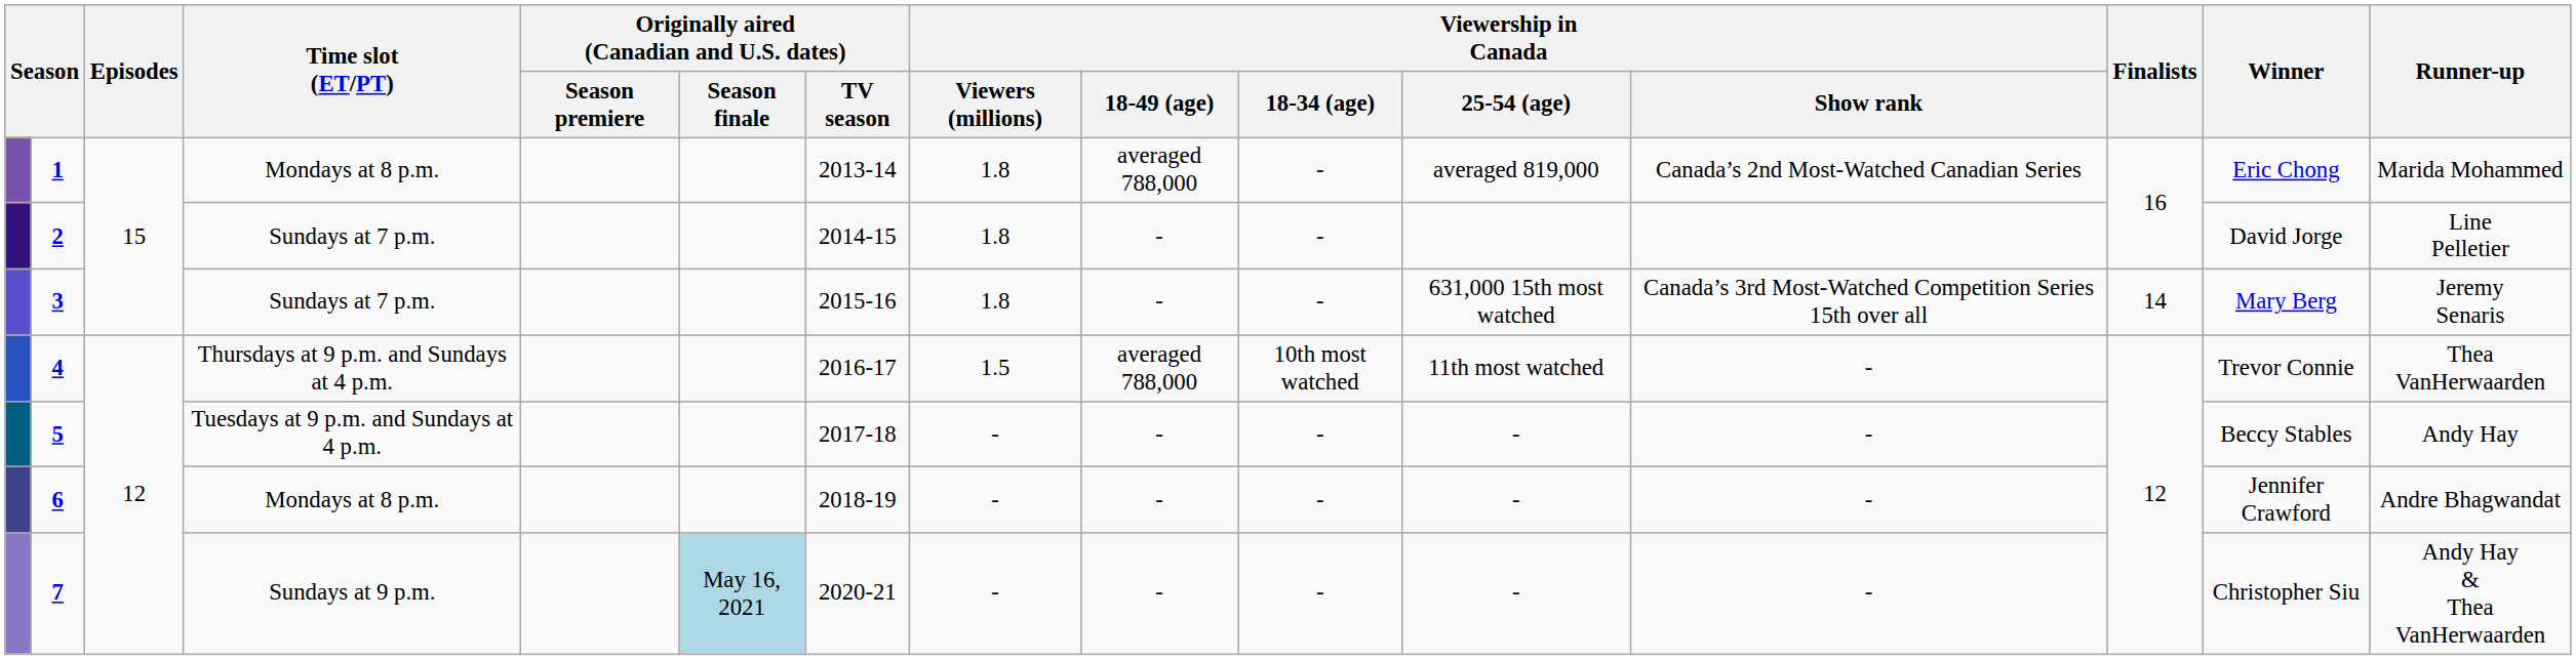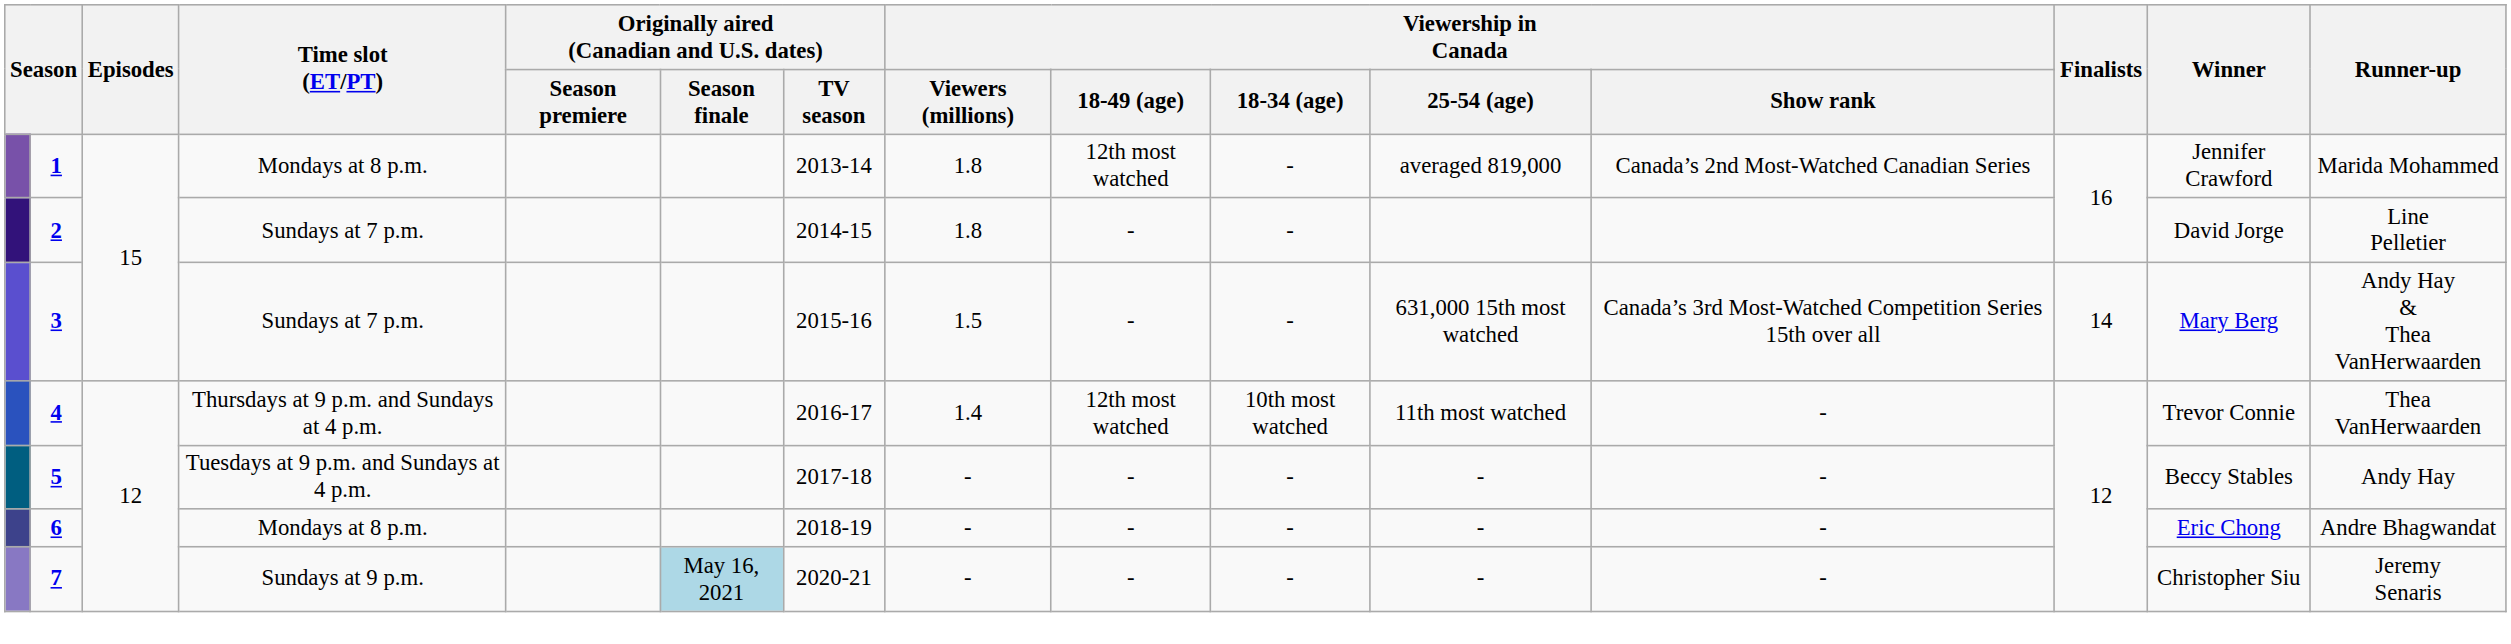 <table class="wikitable plainrowheaders" style="text-align:center; font-size:90%; width:100%">
 <tr>
 <th colspan="2" rowspan="3">Season</th>
 <th rowspan="3">Episodes</th>
 <th rowspan="3">Time slot<br>(<a href='#'>ET</a>/<a href='#'>PT</a>)</th>
 <th colspan="3" rowspan="2">Originally aired<br>(Canadian and U.S. dates)</th>
 <th colspan="5">Viewership in<br>Canada</th>
 <th rowspan="3">Finalists</th>
 <th rowspan="3">Winner</th>
 <th rowspan="3">Runner-up</th>
 </tr>
 <tr>
 <th rowspan="2">Viewers (millions)</th>
 <th rowspan="2">18-49 (age)</th>
 <th rowspan="2">18-34 (age)</th>
 <th rowspan="2">25-54 (age)</th>
 <th rowspan="2">Show rank</th>
 </tr>
 <tr>
 <th>Season premiere</th>
 <th>Season finale</th>
 <th>TV season</th>
 </tr>
 <tr>
 <td scope="row" style="background:#7851A9; color:#100;"></td>
 <td><strong><a href='#'>1</a></strong></td>
 <td rowspan="3">15</td>
 <td>Mondays at 8 p.m.</td>
 <td></td>
 <td></td>
 <td>2013-14</td>
 <td>1.8</td>
-<td>averaged 788,000</td>
+<td>12th most watched</td>
 <td>-</td>
 <td>averaged 819,000</td>
 <td>Canada’s 2nd Most-Watched Canadian Series</td>
 <td rowspan="2">16</td>
-<td><a href='#'>Eric Chong</a></td>
+<td>Jennifer Crawford</td>
 <td>Marida Mohammed</td>
 </tr>
 <tr>
 <td scope="row" style="background:#32127A; color:#100;"></td>
 <td><strong><a href='#'>2</a></strong></td>
 <td>Sundays at 7 p.m.</td>
 <td></td>
 <td></td>
 <td>2014-15</td>
 <td>1.8</td>
 <td>-</td>
 <td>-</td>
 <td></td>
 <td></td>
 <td>David Jorge</td>
 <td>Line<br>Pelletier</td>
 </tr>
 <tr>
 <td scope="row" style="background:#5A4FCF; color:#100;"></td>
 <td><strong><a href='#'>3</a></strong></td>
 <td>Sundays at 7 p.m.</td>
 <td></td>
 <td></td>
 <td>2015-16</td>
-<td>1.8</td>
+<td>1.5</td>
 <td>-</td>
 <td>-</td>
 <td>631,000 15th most watched</td>
 <td>Canada’s 3rd Most-Watched Competition Series 15th over all</td>
 <td>14</td>
 <td><a href='#'>Mary Berg</a></td>
-<td>Jeremy<br>Senaris</td>
+<td>Andy Hay<br>&<br>Thea VanHerwaarden</td>
 </tr>
 <tr>
 <td scope="row" style="background:#2A52BE; color:#100;"></td>
 <td><strong><a href='#'>4</a></strong></td>
 <td rowspan="4">12</td>
 <td>Thursdays at 9 p.m. and Sundays at 4 p.m.</td>
 <td></td>
 <td></td>
 <td>2016-17</td>
-<td>1.5</td>
-<td>averaged 788,000</td>
+<td>1.4</td>
+<td>12th most watched</td>
 <td>10th most watched</td>
 <td>11th most watched</td>
 <td>-</td>
 <td rowspan="5">12</td>
 <td>Trevor Connie</td>
 <td>Thea VanHerwaarden</td>
 </tr>
 <tr>
 <td scope="row" style="background:#005E80; color:#100;"></td>
 <td><strong><a href='#'>5</a></strong></td>
 <td>Tuesdays at 9 p.m. and Sundays at 4 p.m.</td>
 <td></td>
 <td></td>
 <td>2017-18</td>
 <td>-</td>
 <td>-</td>
 <td>-</td>
 <td>-</td>
 <td>-</td>
 <td>Beccy Stables</td>
 <td>Andy Hay</td>
 </tr>
 <tr>
 <td scope="row" style="background:#3D428B; color:#4666FF"></td>
 <td><strong><a href='#'>6</a></strong></td>
 <td>Mondays at 8 p.m.</td>
 <td></td>
 <td></td>
 <td>2018-19</td>
 <td>-</td>
 <td>-</td>
 <td>-</td>
 <td>-</td>
 <td>-</td>
-<td>Jennifer Crawford</td>
+<td><a href='#'>Eric Chong</a></td>
 <td>Andre Bhagwandat</td>
 </tr>
 <tr>
 <td scope="row" style="background:#8878C3; color:#4666FF"></td>
 <td><strong><a href='#'>7</a></strong></td>
 <td>Sundays at 9 p.m.</td>
 <td></td>
 <td style="background: lightblue;">May 16, 2021</td>
 <td>2020-21</td>
 <td>-</td>
 <td>-</td>
 <td>-</td>
 <td>-</td>
 <td>-</td>
 <td>Christopher Siu</td>
-<td>Andy Hay<br>&<br>Thea VanHerwaarden</td>
+<td>Jeremy<br>Senaris</td>
 </tr>
 </table>
